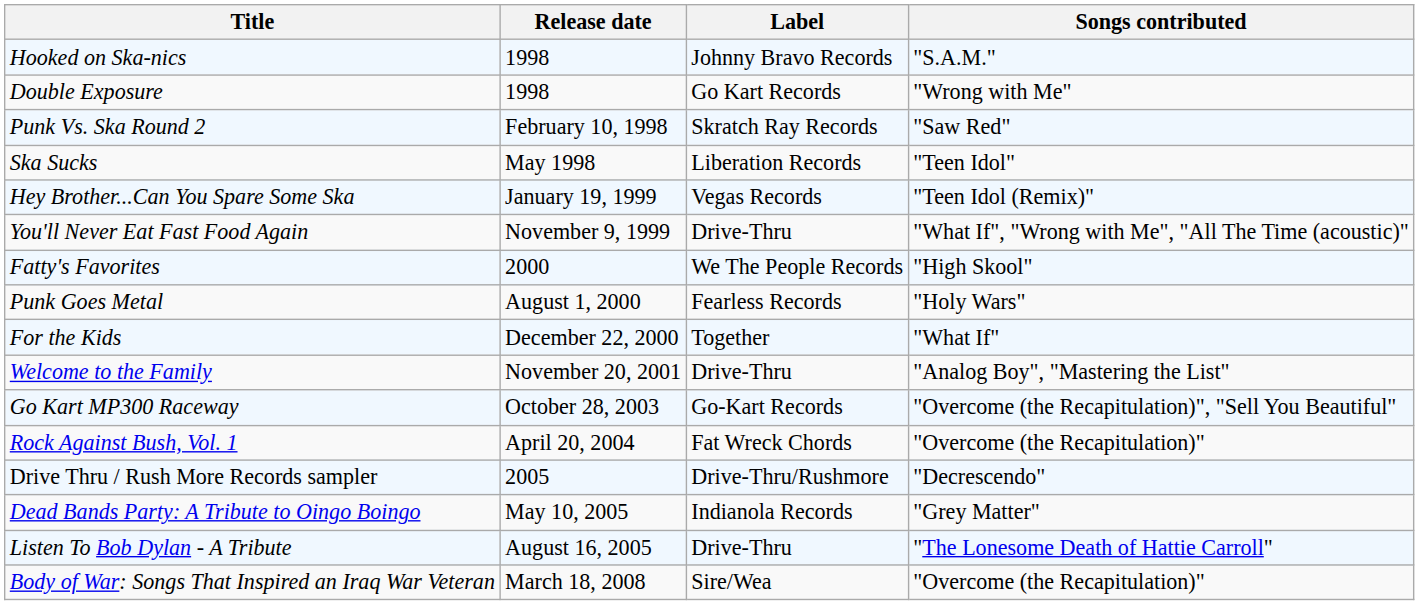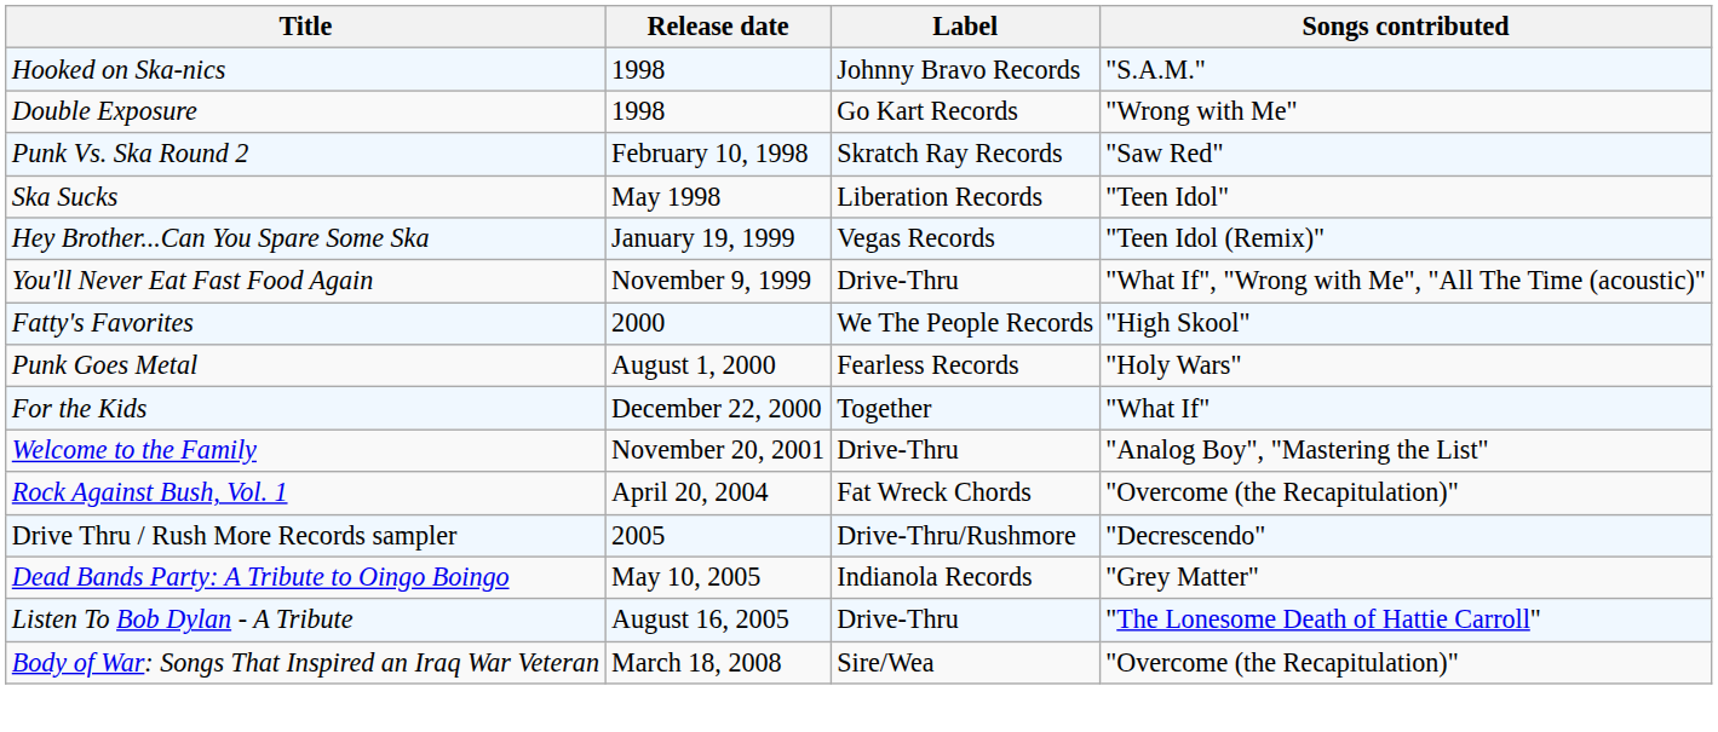 <table class="wikitable">
 <tr>
 <th>Title</th>
 <th>Release date</th>
 <th>Label</th>
 <th>Songs contributed</th>
 </tr>
 <tr style="background:#f0f8ff;">
 <td><em>Hooked on Ska-nics</em></td>
 <td>1998</td>
 <td>Johnny Bravo Records</td>
 <td>"S.A.M."</td>
 </tr>
 <tr>
 <td><em>Double Exposure</em></td>
 <td>1998</td>
 <td>Go Kart Records</td>
 <td>"Wrong with Me"</td>
 </tr>
 <tr style="background:#f0f8ff;">
 <td><em>Punk Vs. Ska Round 2</em></td>
 <td>February 10, 1998</td>
 <td>Skratch Ray Records</td>
 <td>"Saw Red"</td>
 </tr>
 <tr>
 <td><em>Ska Sucks</em></td>
 <td>May 1998</td>
 <td>Liberation Records</td>
 <td>"Teen Idol"</td>
 </tr>
 <tr style="background:#f0f8ff;">
 <td><em>Hey Brother...Can You Spare Some Ska</em></td>
 <td>January 19, 1999</td>
 <td>Vegas Records</td>
 <td>"Teen Idol (Remix)"</td>
 </tr>
 <tr>
 <td><em>You'll Never Eat Fast Food Again</em></td>
 <td>November 9, 1999</td>
 <td>Drive-Thru</td>
 <td>"What If",  "Wrong with Me",  "All The Time (acoustic)"</td>
 </tr>
 <tr style="background:#f0f8ff;">
 <td><em>Fatty's Favorites</em></td>
 <td>2000</td>
 <td>We The People Records</td>
 <td>"High Skool"</td>
 </tr>
 <tr>
 <td><em>Punk Goes Metal</em></td>
 <td>August 1, 2000</td>
 <td>Fearless Records</td>
 <td>"Holy Wars"</td>
 </tr>
 <tr style="background:#f0f8ff;">
 <td><em>For the Kids</em></td>
 <td>December 22, 2000</td>
 <td>Together</td>
 <td>"What If"</td>
 </tr>
 <tr>
 <td><em><a href='#'>Welcome to the Family</a></em></td>
 <td>November 20, 2001</td>
 <td>Drive-Thru</td>
 <td>"Analog Boy", "Mastering the List"</td>
 </tr>
-<tr style="background:#f0f8ff;">
-<td><em>Go Kart MP300 Raceway</em></td>
-<td>October 28, 2003</td>
-<td>Go-Kart Records</td>
-<td>"Overcome (the Recapitulation)", "Sell You Beautiful"</td>
-</tr>
 <tr>
 <td><em><a href='#'>Rock Against Bush, Vol. 1</a></em></td>
 <td>April 20, 2004</td>
 <td>Fat Wreck Chords</td>
 <td>"Overcome (the Recapitulation)"</td>
 </tr>
 <tr style="background:#f0f8ff;">
 <td>Drive Thru / Rush More Records sampler</td>
 <td>2005</td>
 <td>Drive-Thru/Rushmore</td>
 <td>"Decrescendo"</td>
 </tr>
 <tr>
 <td><em><a href='#'>Dead Bands Party: A Tribute to Oingo Boingo</a></em></td>
 <td>May 10, 2005</td>
 <td>Indianola Records</td>
 <td>"Grey Matter"</td>
 </tr>
 <tr style="background:#f0f8ff;">
 <td><em>Listen To <a href='#'>Bob Dylan</a> - A Tribute</em></td>
 <td>August 16, 2005</td>
 <td>Drive-Thru</td>
 <td>"<a href='#'>The Lonesome Death of Hattie Carroll</a>"</td>
 </tr>
 <tr>
 <td><em><a href='#'>Body of War</a>: Songs That Inspired an Iraq War Veteran</em></td>
 <td>March 18, 2008</td>
 <td>Sire/Wea</td>
 <td>"Overcome (the Recapitulation)"</td>
 </tr>
 </table>
